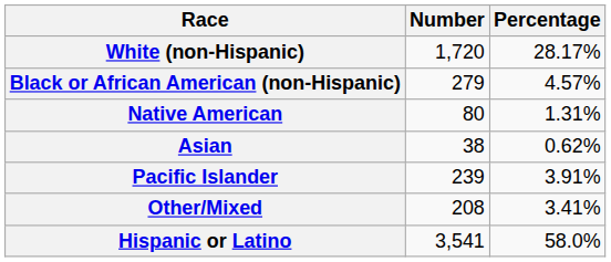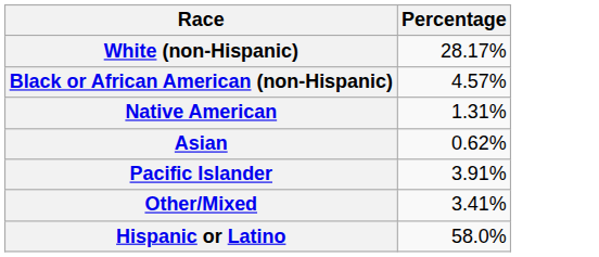 <table class="wikitable" style="text-align:right">
 <tr>
 <th scope="col">Race</th>
-<th scope="col">Number</th>
 <th scope="col">Percentage</th>
 </tr>
 <tr>
 <th scope="row"><a href='#'>White</a> (non-Hispanic)</th>
-<td>1,720</td>
 <td>28.17%</td>
 </tr>
 <tr>
 <th scope="row"><a href='#'>Black or African American</a> (non-Hispanic)</th>
-<td>279</td>
 <td>4.57%</td>
 </tr>
 <tr>
 <th scope="row"><a href='#'>Native American</a></th>
-<td>80</td>
 <td>1.31%</td>
 </tr>
 <tr>
 <th scope="row"><a href='#'>Asian</a></th>
-<td>38</td>
 <td>0.62%</td>
 </tr>
 <tr>
 <th scope="row"><a href='#'>Pacific Islander</a></th>
-<td>239</td>
 <td>3.91%</td>
 </tr>
 <tr>
 <th scope="row"><a href='#'>Other/Mixed</a></th>
-<td>208</td>
 <td>3.41%</td>
 </tr>
 <tr>
 <th scope="row"><a href='#'>Hispanic</a> or <a href='#'>Latino</a></th>
-<td>3,541</td>
 <td>58.0%</td>
 </tr>
 </table>
